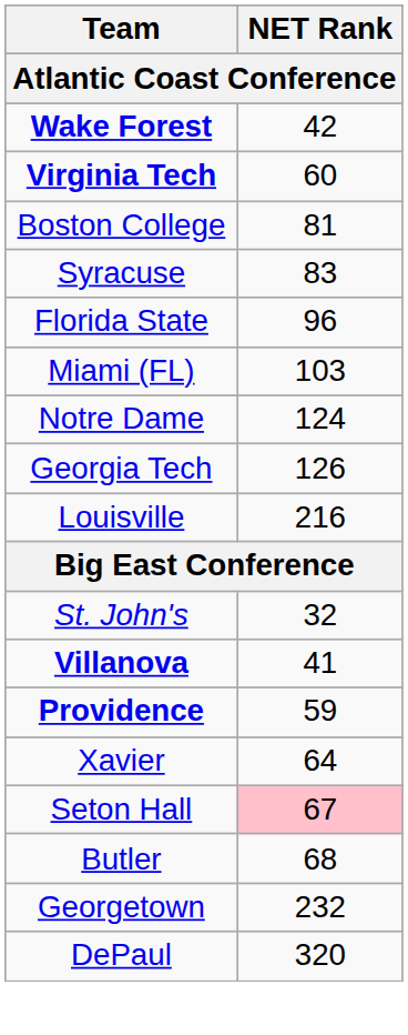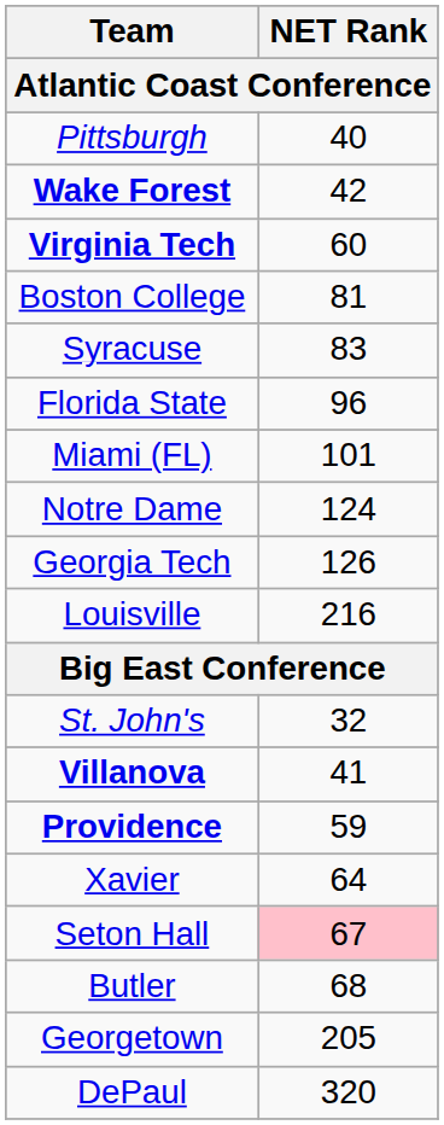 <table class="wikitable sortable" style="text-align: center;">
 <tr>
 <th>Team</th>
 <th>NET Rank</th>
 </tr>
 <tr>
 <th colspan="2">Atlantic Coast Conference</th>
+</tr>
+<tr>
+<td><em><a href='#'>Pittsburgh</a></em></td>
+<td>40</td>
 </tr>
 <tr>
 <td><strong><a href='#'>Wake Forest</a></strong></td>
 <td>42</td>
 </tr>
 <tr>
 <td><strong><a href='#'>Virginia Tech</a></strong></td>
 <td>60</td>
 </tr>
 <tr>
 <td><a href='#'>Boston College</a></td>
 <td>81</td>
 </tr>
 <tr>
 <td><a href='#'>Syracuse</a></td>
 <td>83</td>
 </tr>
 <tr>
 <td><a href='#'>Florida State</a></td>
 <td>96</td>
 </tr>
 <tr>
 <td><a href='#'>Miami (FL)</a></td>
-<td>103</td>
+<td>101</td>
 </tr>
 <tr>
 <td><a href='#'>Notre Dame</a></td>
 <td>124</td>
 </tr>
 <tr>
 <td><a href='#'>Georgia Tech</a></td>
 <td>126</td>
 </tr>
 <tr>
 <td><a href='#'>Louisville</a></td>
 <td>216</td>
 </tr>
 <tr>
 <th colspan="2">Big East Conference</th>
 </tr>
 <tr>
 <td><em><a href='#'>St. John's</a></em></td>
 <td>32</td>
 </tr>
 <tr>
 <td><strong><a href='#'>Villanova</a></strong></td>
 <td>41</td>
 </tr>
 <tr>
 <td><strong><a href='#'>Providence</a></strong></td>
 <td>59</td>
 </tr>
 <tr>
 <td><a href='#'>Xavier</a></td>
 <td>64</td>
 </tr>
 <tr>
 <td><a href='#'>Seton Hall</a></td>
 <td style="background: pink;">67</td>
 </tr>
 <tr>
 <td><a href='#'>Butler</a></td>
 <td>68</td>
 </tr>
 <tr>
 <td><a href='#'>Georgetown</a></td>
-<td>232</td>
+<td>205</td>
 </tr>
 <tr>
 <td><a href='#'>DePaul</a></td>
 <td>320</td>
 </tr>
 </table>
